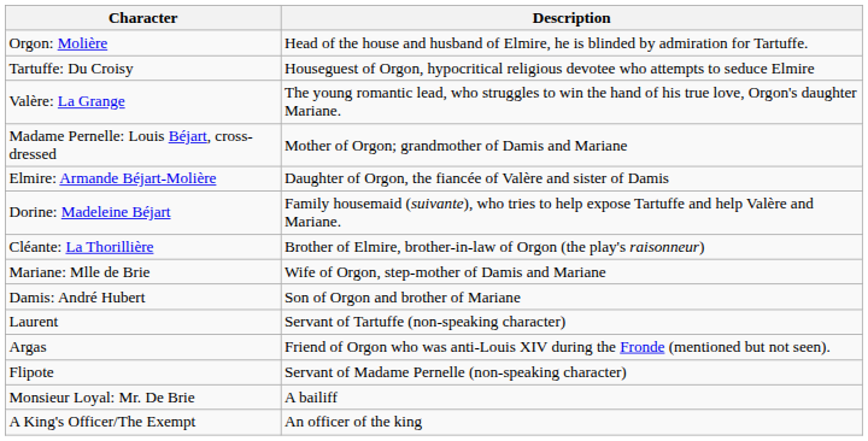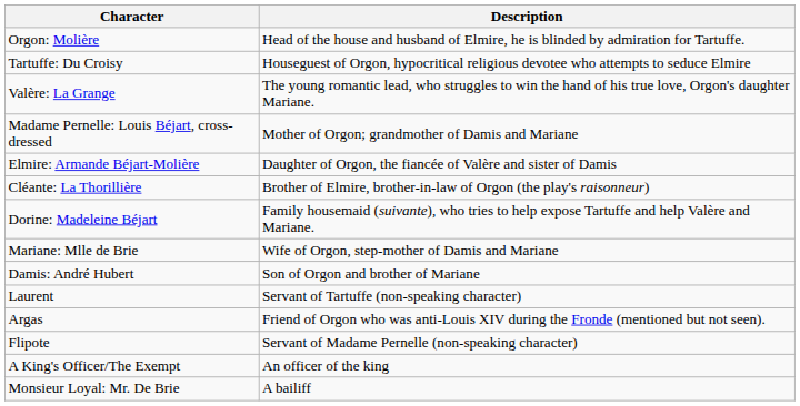 <table class=wikitable>
 <tr>
 <th>Character</th>
 <th>Description</th>
 </tr>
 <tr>
 <td>Orgon: <a href='#'>Molière</a></td>
 <td>Head of the house and husband of Elmire, he is blinded by admiration for Tartuffe.</td>
 </tr>
 <tr>
 <td>Tartuffe: Du Croisy</td>
 <td>Houseguest of Orgon, hypocritical religious devotee who attempts to seduce Elmire</td>
 </tr>
 <tr>
 <td>Valère: <a href='#'>La Grange</a></td>
 <td>The young romantic lead, who struggles to win the hand of his true love, Orgon's daughter Mariane.</td>
 </tr>
 <tr>
 <td>Madame Pernelle: Louis <a href='#'>Béjart</a>, cross-dressed</td>
 <td>Mother of Orgon; grandmother of Damis and Mariane</td>
 </tr>
 <tr>
 <td>Elmire: <a href='#'>Armande Béjart-Molière</a></td>
 <td>Daughter of Orgon, the fiancée of Valère and sister of Damis</td>
 </tr>
 <tr>
+<td>Cléante: <a href='#'>La Thorillière</a></td>
+<td>Brother of Elmire, brother-in-law of Orgon (the play's <em>raisonneur</em>)</td>
+</tr>
+<tr>
 <td>Dorine: <a href='#'>Madeleine Béjart</a></td>
 <td>Family housemaid (<em>suivante</em>), who tries to help expose Tartuffe and help Valère and Mariane.</td>
-</tr>
-<tr>
-<td>Cléante: <a href='#'>La Thorillière</a></td>
-<td>Brother of Elmire, brother-in-law of Orgon (the play's <em>raisonneur</em>)</td>
 </tr>
 <tr>
 <td>Mariane: Mlle de Brie</td>
 <td>Wife of Orgon, step-mother of Damis and Mariane</td>
 </tr>
 <tr>
 <td>Damis: André Hubert</td>
 <td>Son of Orgon and brother of Mariane</td>
 </tr>
 <tr>
 <td>Laurent</td>
 <td>Servant of Tartuffe (non-speaking character)</td>
 </tr>
 <tr>
 <td>Argas</td>
 <td>Friend of Orgon who was anti-Louis XIV during the <a href='#'>Fronde</a> (mentioned but not seen).</td>
 </tr>
 <tr>
 <td>Flipote</td>
 <td>Servant of Madame Pernelle (non-speaking character)</td>
 </tr>
 <tr>
+<td>A King's Officer/The Exempt</td>
+<td>An officer of the king</td>
+</tr>
+<tr>
 <td>Monsieur Loyal: Mr. De Brie</td>
 <td>A bailiff</td>
 </tr>
-<tr>
-<td>A King's Officer/The Exempt</td>
-<td>An officer of the king</td>
-</tr>
 </table>
